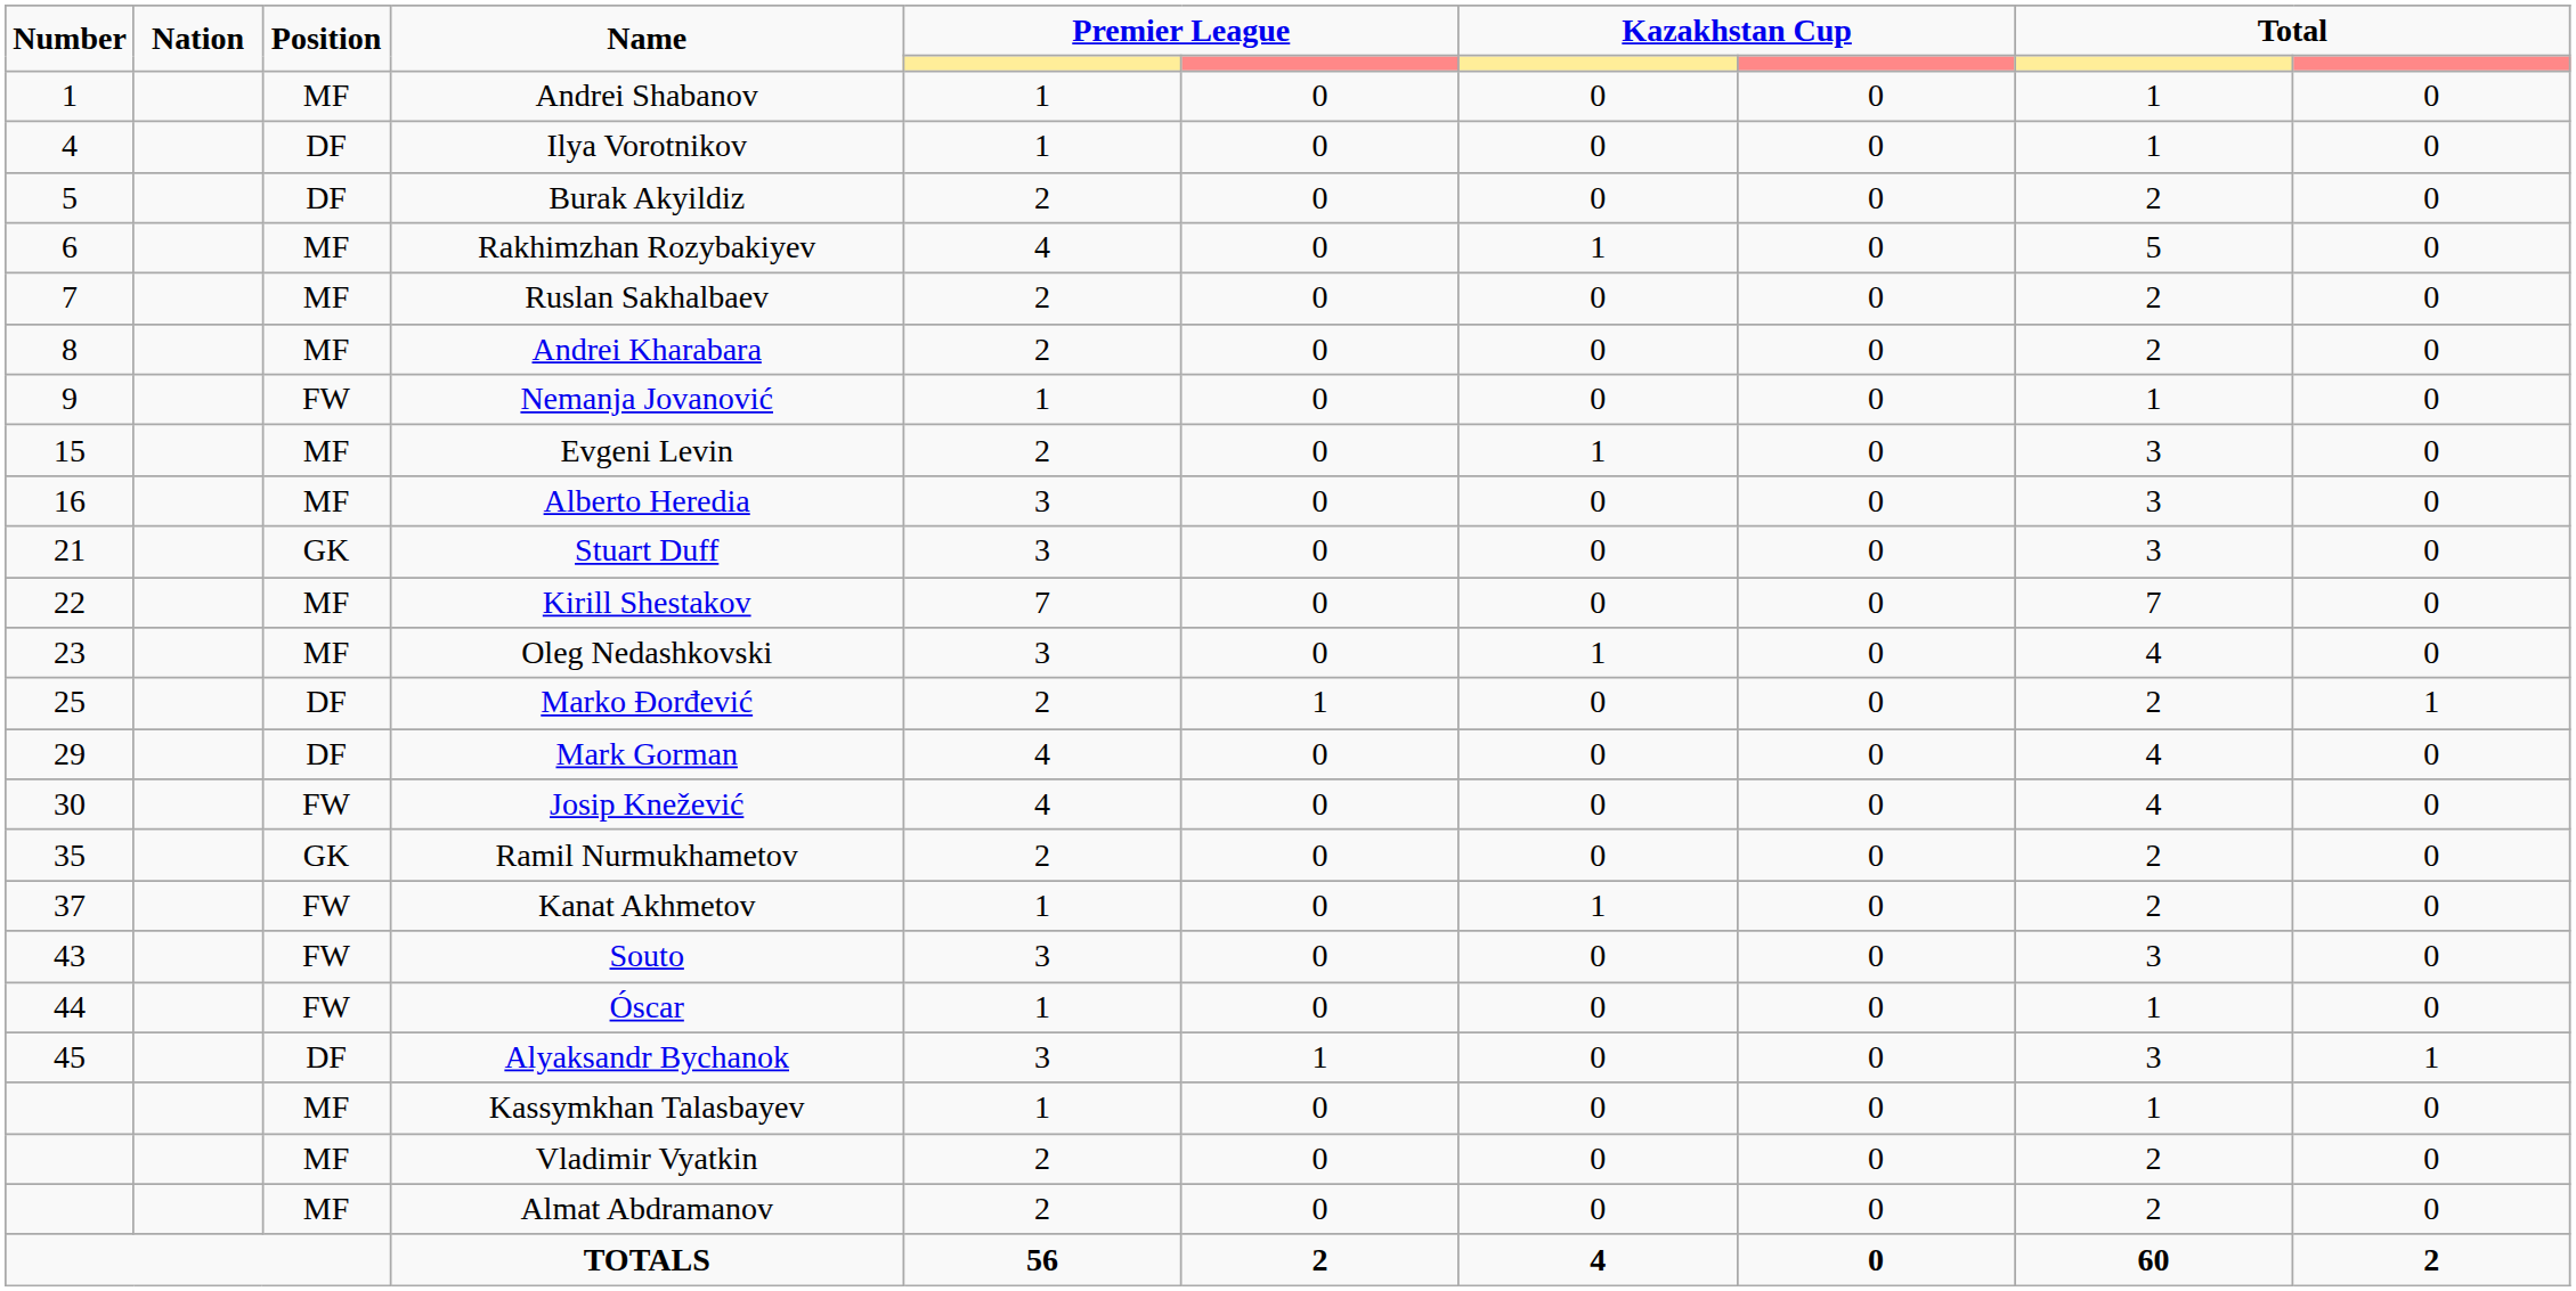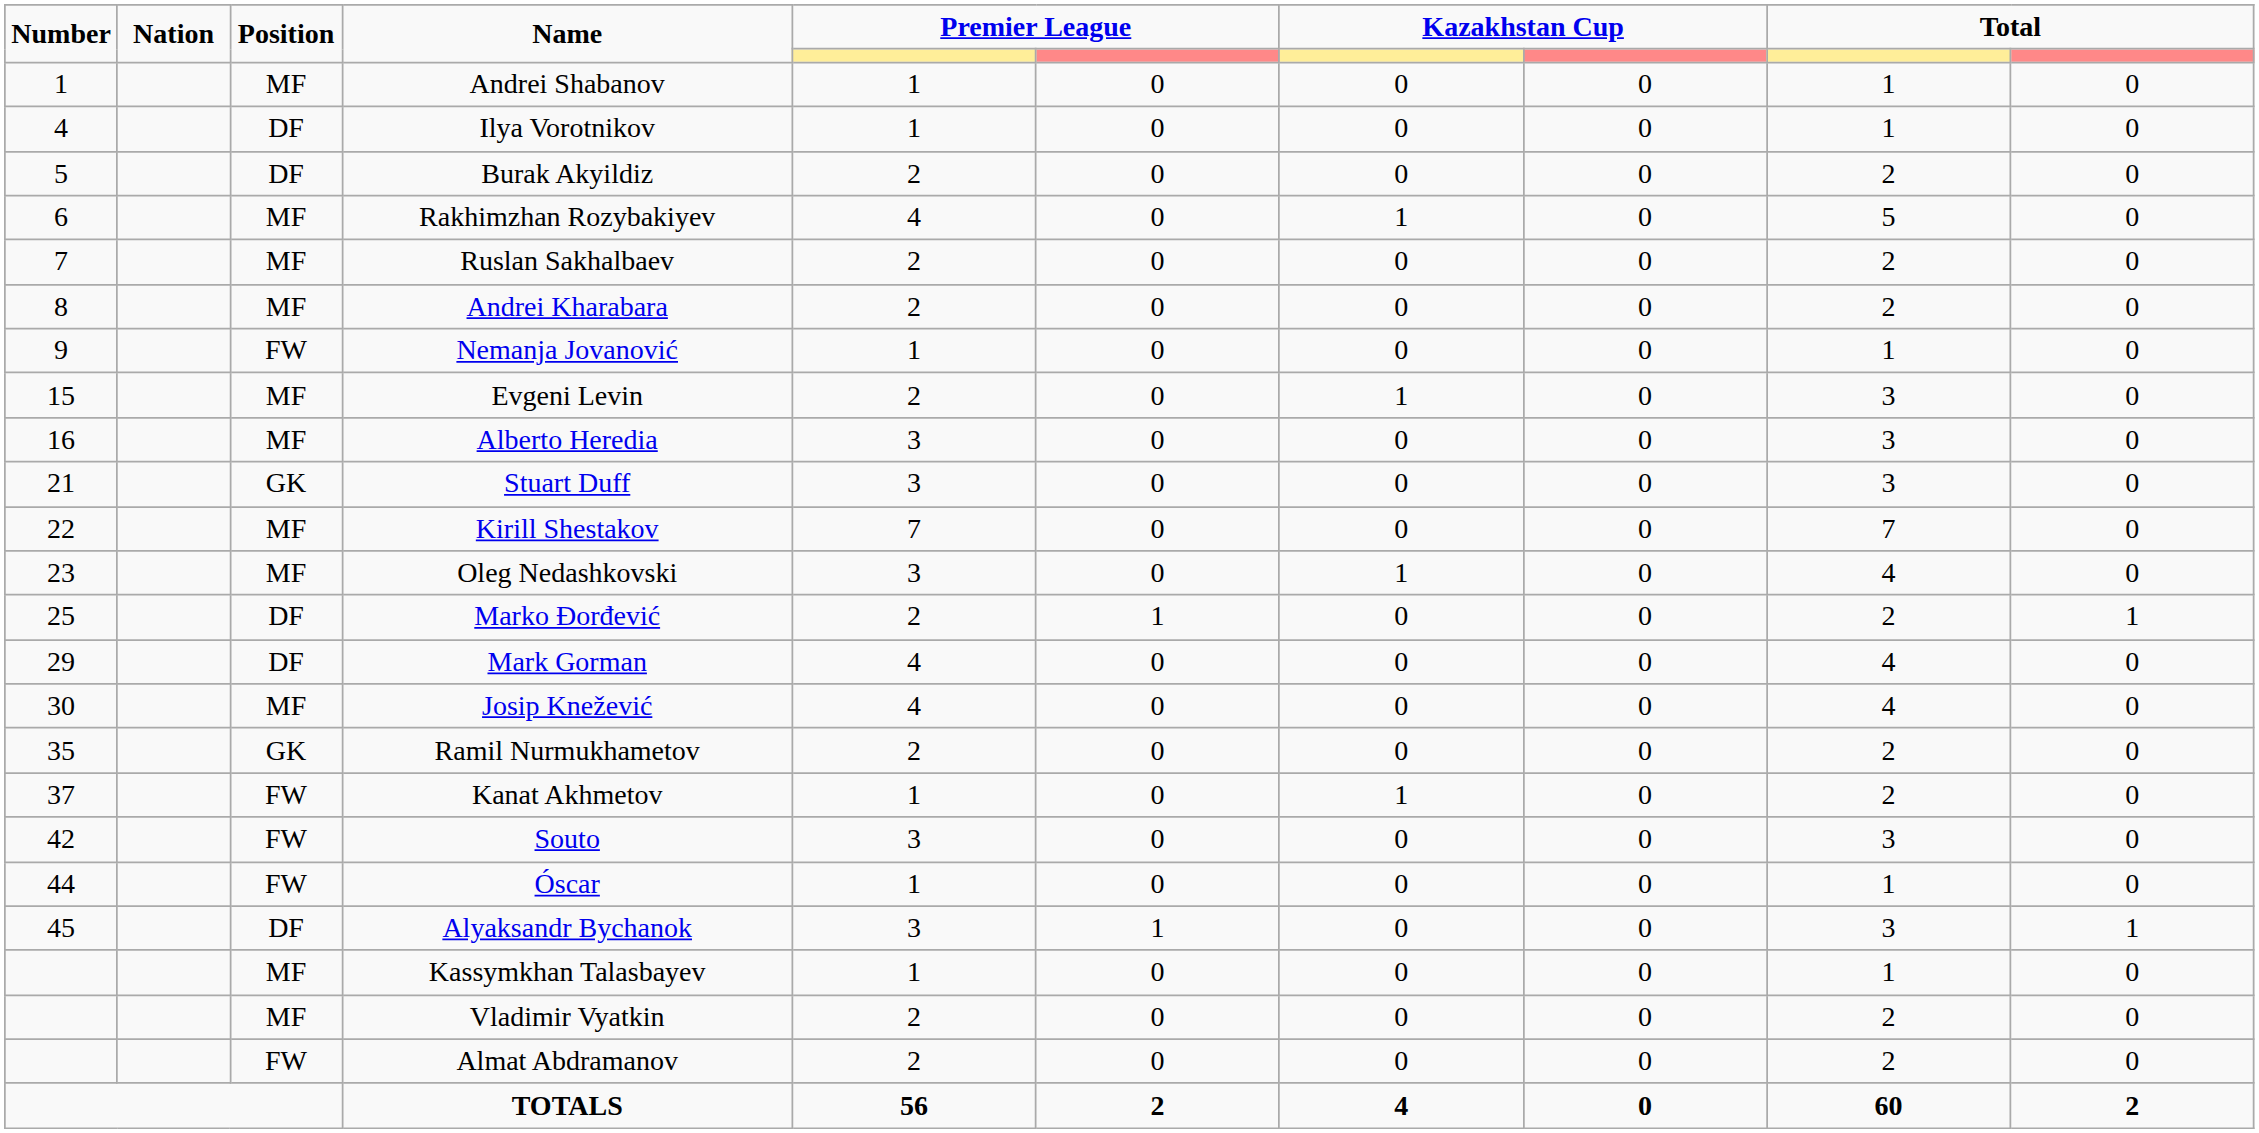 <table class="wikitable" style="text-align:center;">
 <tr>
 <td rowspan="2"  style="width:5%; text-align:center;"><strong>Number</strong></td>
 <td rowspan="2"  style="width:5%; text-align:center;"><strong>Nation</strong></td>
 <td rowspan="2"  style="width:5%; text-align:center;"><strong>Position</strong></td>
 <td rowspan="2"  style="width:20%; text-align:center;"><strong>Name</strong></td>
 <td colspan="2" style="text-align:center;"><strong><a href='#'>Premier League</a></strong></td>
 <td colspan="2" style="text-align:center;"><strong><a href='#'>Kazakhstan Cup</a></strong></td>
 <td colspan="2" style="text-align:center;"><strong>Total</strong></td>
 </tr>
 <tr>
 <th style="width:60px; background:#fe9;"></th>
 <th style="width:60px; background:#ff8888;"></th>
 <th style="width:60px; background:#fe9;"></th>
 <th style="width:60px; background:#ff8888;"></th>
 <th style="width:60px; background:#fe9;"></th>
 <th style="width:60px; background:#ff8888;"></th>
 </tr>
 <tr>
 <td>1</td>
 <td></td>
 <td>MF</td>
 <td>Andrei Shabanov</td>
 <td>1</td>
 <td>0</td>
 <td>0</td>
 <td>0</td>
 <td>1</td>
 <td>0</td>
 </tr>
 <tr>
 <td>4</td>
 <td></td>
 <td>DF</td>
 <td>Ilya Vorotnikov</td>
 <td>1</td>
 <td>0</td>
 <td>0</td>
 <td>0</td>
 <td>1</td>
 <td>0</td>
 </tr>
 <tr>
 <td>5</td>
 <td></td>
 <td>DF</td>
 <td>Burak Akyildiz</td>
 <td>2</td>
 <td>0</td>
 <td>0</td>
 <td>0</td>
 <td>2</td>
 <td>0</td>
 </tr>
 <tr>
 <td>6</td>
 <td></td>
 <td>MF</td>
 <td>Rakhimzhan Rozybakiyev</td>
 <td>4</td>
 <td>0</td>
 <td>1</td>
 <td>0</td>
 <td>5</td>
 <td>0</td>
 </tr>
 <tr>
 <td>7</td>
 <td></td>
 <td>MF</td>
 <td>Ruslan Sakhalbaev</td>
 <td>2</td>
 <td>0</td>
 <td>0</td>
 <td>0</td>
 <td>2</td>
 <td>0</td>
 </tr>
 <tr>
 <td>8</td>
 <td></td>
 <td>MF</td>
 <td><a href='#'>Andrei Kharabara</a></td>
 <td>2</td>
 <td>0</td>
 <td>0</td>
 <td>0</td>
 <td>2</td>
 <td>0</td>
 </tr>
 <tr>
 <td>9</td>
 <td></td>
 <td>FW</td>
 <td><a href='#'>Nemanja Jovanović</a></td>
 <td>1</td>
 <td>0</td>
 <td>0</td>
 <td>0</td>
 <td>1</td>
 <td>0</td>
 </tr>
 <tr>
 <td>15</td>
 <td></td>
 <td>MF</td>
 <td>Evgeni Levin</td>
 <td>2</td>
 <td>0</td>
 <td>1</td>
 <td>0</td>
 <td>3</td>
 <td>0</td>
 </tr>
 <tr>
 <td>16</td>
 <td></td>
 <td>MF</td>
 <td><a href='#'>Alberto Heredia</a></td>
 <td>3</td>
 <td>0</td>
 <td>0</td>
 <td>0</td>
 <td>3</td>
 <td>0</td>
 </tr>
 <tr>
 <td>21</td>
 <td></td>
 <td>GK</td>
 <td><a href='#'>Stuart Duff</a></td>
 <td>3</td>
 <td>0</td>
 <td>0</td>
 <td>0</td>
 <td>3</td>
 <td>0</td>
 </tr>
 <tr>
 <td>22</td>
 <td></td>
 <td>MF</td>
 <td><a href='#'>Kirill Shestakov</a></td>
 <td>7</td>
 <td>0</td>
 <td>0</td>
 <td>0</td>
 <td>7</td>
 <td>0</td>
 </tr>
 <tr>
 <td>23</td>
 <td></td>
 <td>MF</td>
 <td>Oleg Nedashkovski</td>
 <td>3</td>
 <td>0</td>
 <td>1</td>
 <td>0</td>
 <td>4</td>
 <td>0</td>
 </tr>
 <tr>
 <td>25</td>
 <td></td>
 <td>DF</td>
 <td><a href='#'>Marko Đorđević</a></td>
 <td>2</td>
 <td>1</td>
 <td>0</td>
 <td>0</td>
 <td>2</td>
 <td>1</td>
 </tr>
 <tr>
 <td>29</td>
 <td></td>
 <td>DF</td>
 <td><a href='#'>Mark Gorman</a></td>
 <td>4</td>
 <td>0</td>
 <td>0</td>
 <td>0</td>
 <td>4</td>
 <td>0</td>
 </tr>
 <tr>
 <td>30</td>
 <td></td>
-<td>FW</td>
+<td>MF</td>
 <td><a href='#'>Josip Knežević</a></td>
 <td>4</td>
 <td>0</td>
 <td>0</td>
 <td>0</td>
 <td>4</td>
 <td>0</td>
 </tr>
 <tr>
 <td>35</td>
 <td></td>
 <td>GK</td>
 <td>Ramil Nurmukhametov</td>
 <td>2</td>
 <td>0</td>
 <td>0</td>
 <td>0</td>
 <td>2</td>
 <td>0</td>
 </tr>
 <tr>
 <td>37</td>
 <td></td>
 <td>FW</td>
 <td>Kanat Akhmetov</td>
 <td>1</td>
 <td>0</td>
 <td>1</td>
 <td>0</td>
 <td>2</td>
 <td>0</td>
 </tr>
 <tr>
-<td>43</td>
+<td>42</td>
 <td></td>
 <td>FW</td>
 <td><a href='#'>Souto</a></td>
 <td>3</td>
 <td>0</td>
 <td>0</td>
 <td>0</td>
 <td>3</td>
 <td>0</td>
 </tr>
 <tr>
 <td>44</td>
 <td></td>
 <td>FW</td>
 <td><a href='#'>Óscar</a></td>
 <td>1</td>
 <td>0</td>
 <td>0</td>
 <td>0</td>
 <td>1</td>
 <td>0</td>
 </tr>
 <tr>
 <td>45</td>
 <td></td>
 <td>DF</td>
 <td><a href='#'>Alyaksandr Bychanok</a></td>
 <td>3</td>
 <td>1</td>
 <td>0</td>
 <td>0</td>
 <td>3</td>
 <td>1</td>
 </tr>
 <tr>
 <td></td>
 <td></td>
 <td>MF</td>
 <td>Kassymkhan Talasbayev</td>
 <td>1</td>
 <td>0</td>
 <td>0</td>
 <td>0</td>
 <td>1</td>
 <td>0</td>
 </tr>
 <tr>
 <td></td>
 <td></td>
 <td>MF</td>
 <td>Vladimir Vyatkin</td>
 <td>2</td>
 <td>0</td>
 <td>0</td>
 <td>0</td>
 <td>2</td>
 <td>0</td>
 </tr>
 <tr>
 <td></td>
 <td></td>
-<td>MF</td>
+<td>FW</td>
 <td>Almat Abdramanov</td>
 <td>2</td>
 <td>0</td>
 <td>0</td>
 <td>0</td>
 <td>2</td>
 <td>0</td>
 </tr>
 <tr>
 <td colspan="3"></td>
 <td><strong>TOTALS</strong></td>
 <td><strong>56</strong></td>
 <td><strong>2</strong></td>
 <td><strong>4</strong></td>
 <td><strong>0</strong></td>
 <td><strong>60</strong></td>
 <td><strong>2</strong></td>
 </tr>
 </table>
